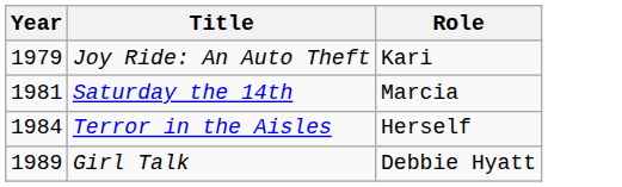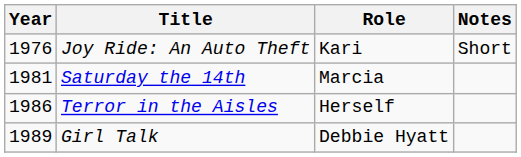 <table class="wikitable sortable">
 <tr>
 <th>Year</th>
 <th>Title</th>
 <th>Role</th>
+<th class="unsortable">Notes</th>
 </tr>
 <tr>
-<td>1979</td>
+<td>1976</td>
 <td><em>Joy Ride: An Auto Theft</em></td>
 <td>Kari</td>
+<td>Short</td>
 </tr>
 <tr>
 <td>1981</td>
 <td><em><a href='#'>Saturday the 14th</a></em></td>
 <td>Marcia</td>
+<td></td>
 </tr>
 <tr>
-<td>1984</td>
+<td>1986</td>
 <td><em><a href='#'>Terror in the Aisles</a></em></td>
 <td>Herself</td>
+<td></td>
 </tr>
 <tr>
 <td>1989</td>
 <td><em>Girl Talk</em></td>
 <td>Debbie Hyatt</td>
+<td></td>
 </tr>
 </table>
